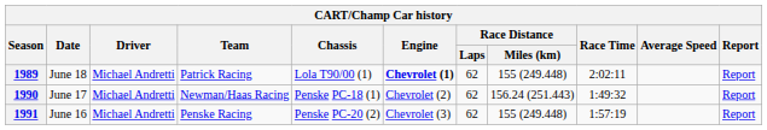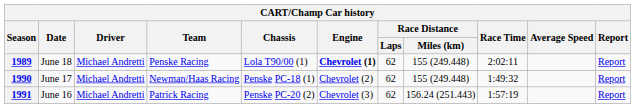 <table class="wikitable" style="font-size: 95%;">
 <tr>
 <th colspan=11>CART/Champ Car history</th>
 </tr>
 <tr>
 <th rowspan="2">Season</th>
 <th rowspan="2">Date</th>
 <th rowspan="2">Driver</th>
 <th rowspan="2">Team</th>
 <th rowspan="2">Chassis</th>
 <th rowspan="2">Engine</th>
 <th colspan="2">Race Distance</th>
 <th rowspan="2">Race Time</th>
 <th rowspan="2">Average Speed</th>
 <th rowspan="2">Report</th>
 </tr>
 <tr>
 <th>Laps</th>
 <th>Miles (km)</th>
 </tr>
 <tr>
 <th><a href='#'>1989</a></th>
 <td>June 18</td>
 <td> <a href='#'>Michael Andretti</a></td>
-<td><a href='#'>Patrick Racing</a></td>
+<td><a href='#'>Penske Racing</a></td>
 <td><a href='#'>Lola T90/00</a> (1)</td>
 <td><strong><a href='#'>Chevrolet</a> (1)</strong></td>
 <td style="text-align:center;">62</td>
 <td style="text-align:center;">155 (249.448)</td>
 <td style="text-align:center;">2:02:11</td>
 <td style="text-align:center;"></td>
 <td><a href='#'>Report</a></td>
 </tr>
 <tr>
 <th><a href='#'>1990</a></th>
 <td>June 17</td>
 <td> <a href='#'>Michael Andretti</a></td>
 <td><a href='#'>Newman/Haas Racing</a></td>
 <td><a href='#'>Penske</a> <a href='#'>PC-18</a> (1)</td>
 <td><a href='#'>Chevrolet</a> (2)</td>
 <td style="text-align:center;">62</td>
-<td style="text-align:center;">156.24 (251.443)</td>
+<td style="text-align:center;">155 (249.448)</td>
 <td style="text-align:center;">1:49:32</td>
 <td style="text-align:center;"></td>
 <td><a href='#'>Report</a></td>
 </tr>
 <tr>
 <th><a href='#'>1991</a></th>
 <td>June 16</td>
 <td> <a href='#'>Michael Andretti</a></td>
-<td><a href='#'>Penske Racing</a></td>
+<td><a href='#'>Patrick Racing</a></td>
 <td><a href='#'>Penske</a> <a href='#'>PC-20</a> (2)</td>
 <td><a href='#'>Chevrolet</a> (3)</td>
 <td style="text-align:center;">62</td>
-<td style="text-align:center;">155 (249.448)</td>
+<td style="text-align:center;">156.24 (251.443)</td>
 <td style="text-align:center;">1:57:19</td>
 <td style="text-align:center;"></td>
 <td><a href='#'>Report</a></td>
 </tr>
 </table>
